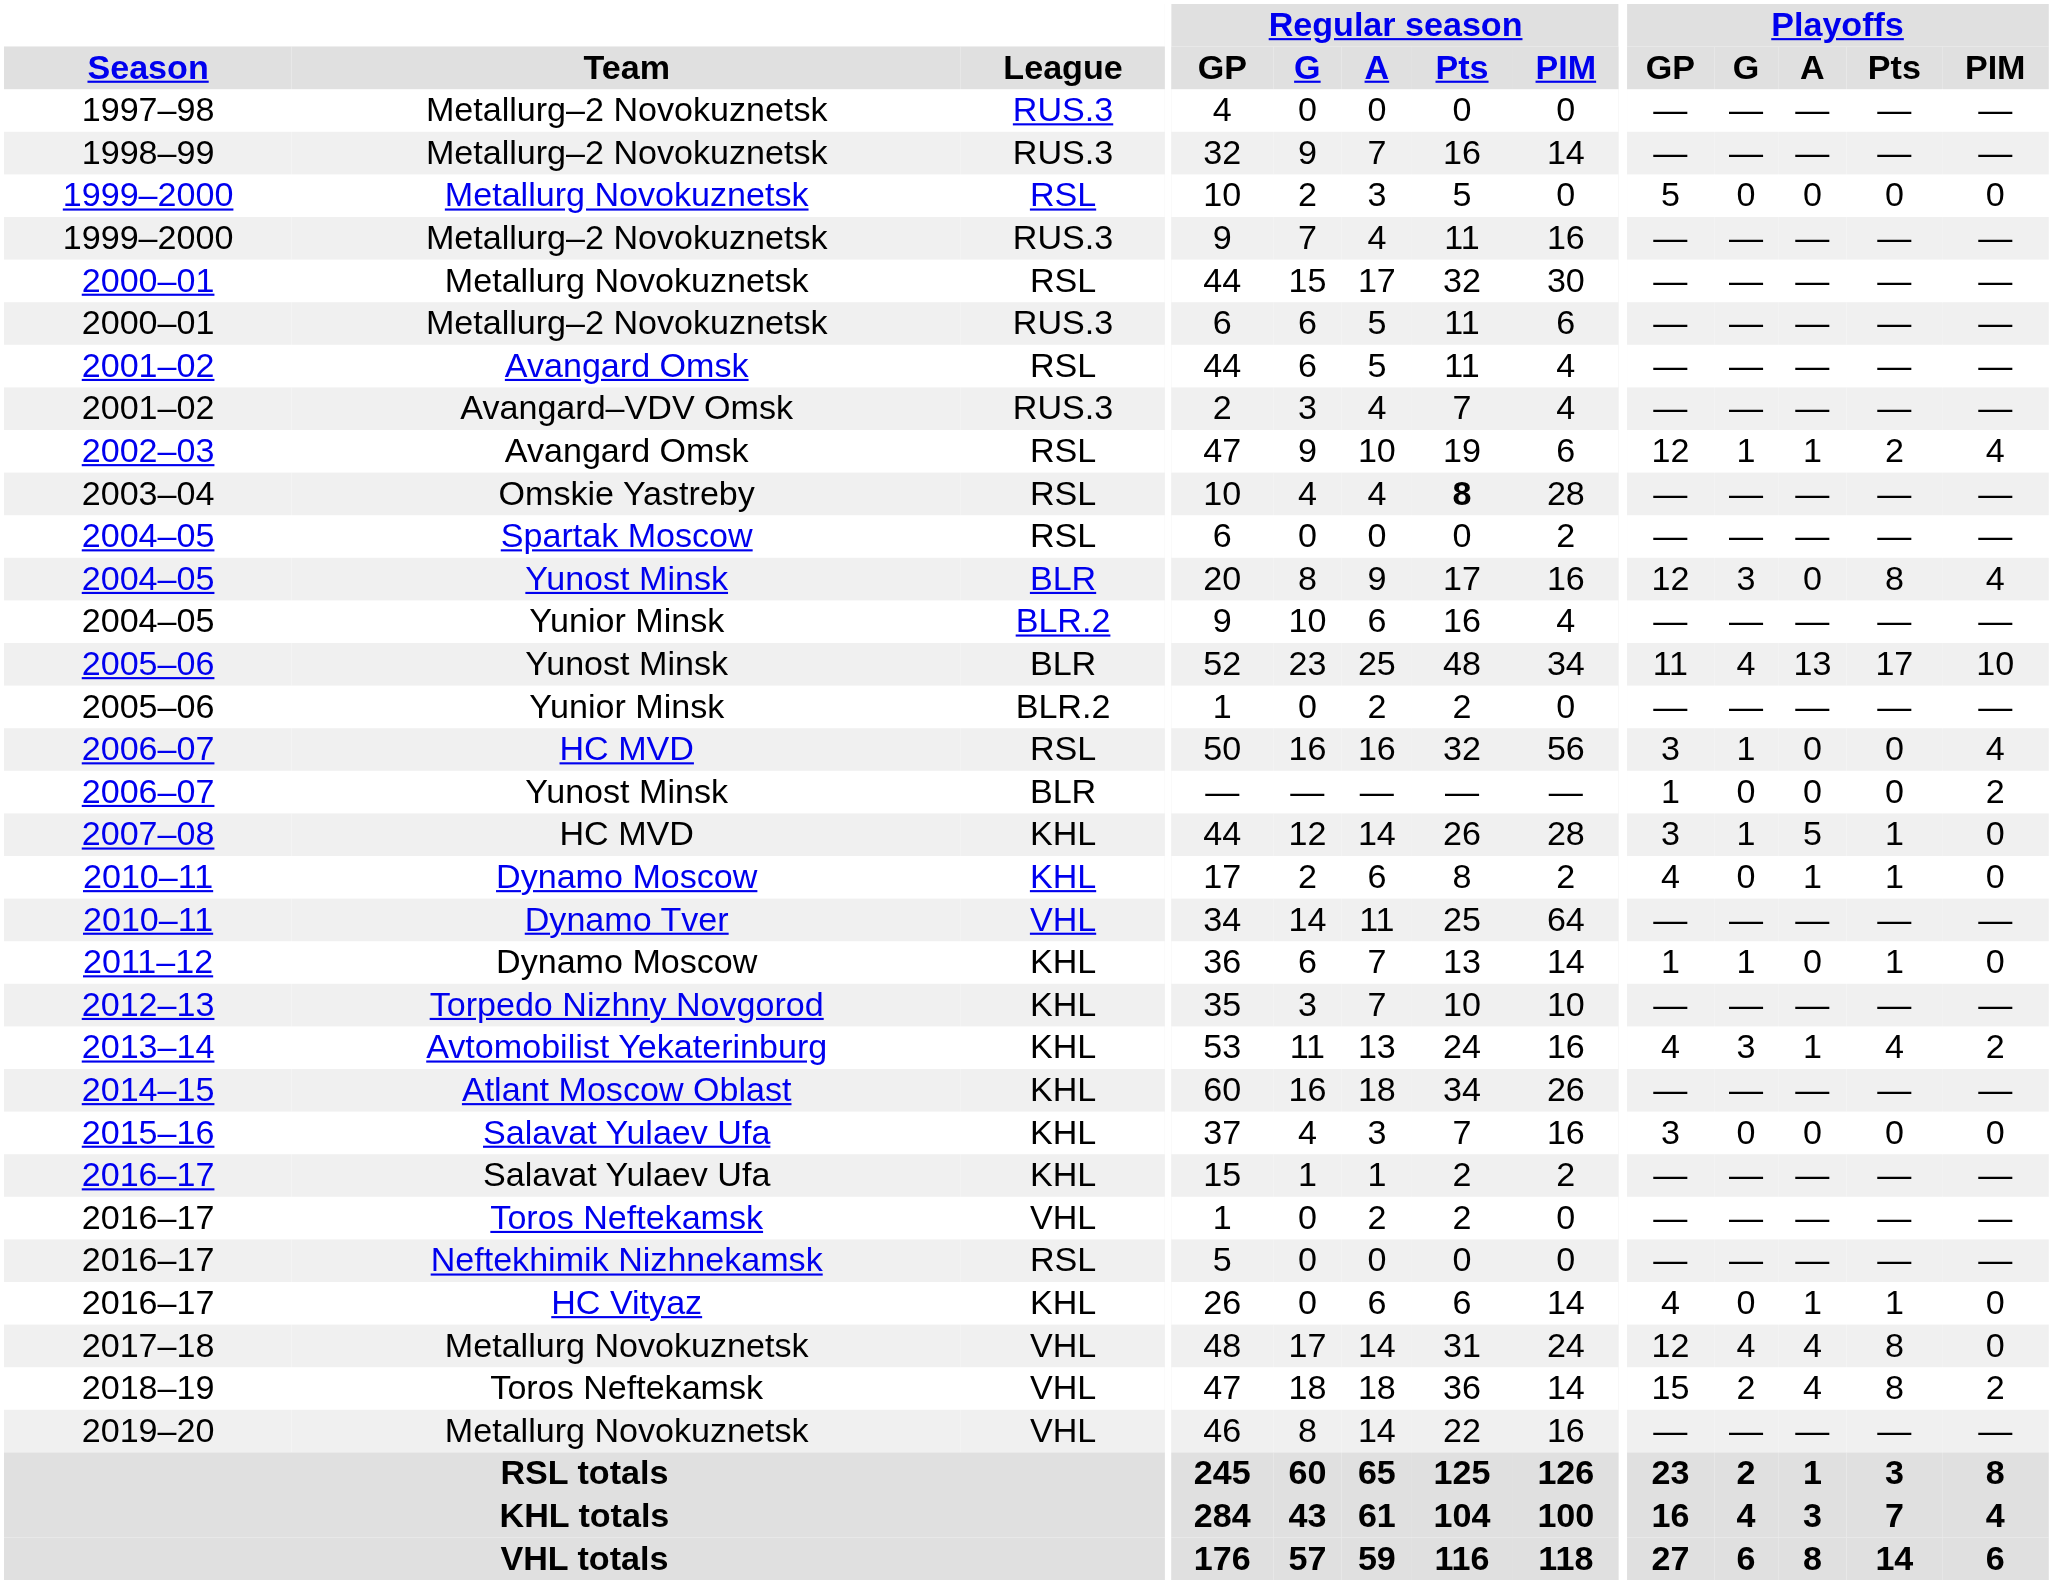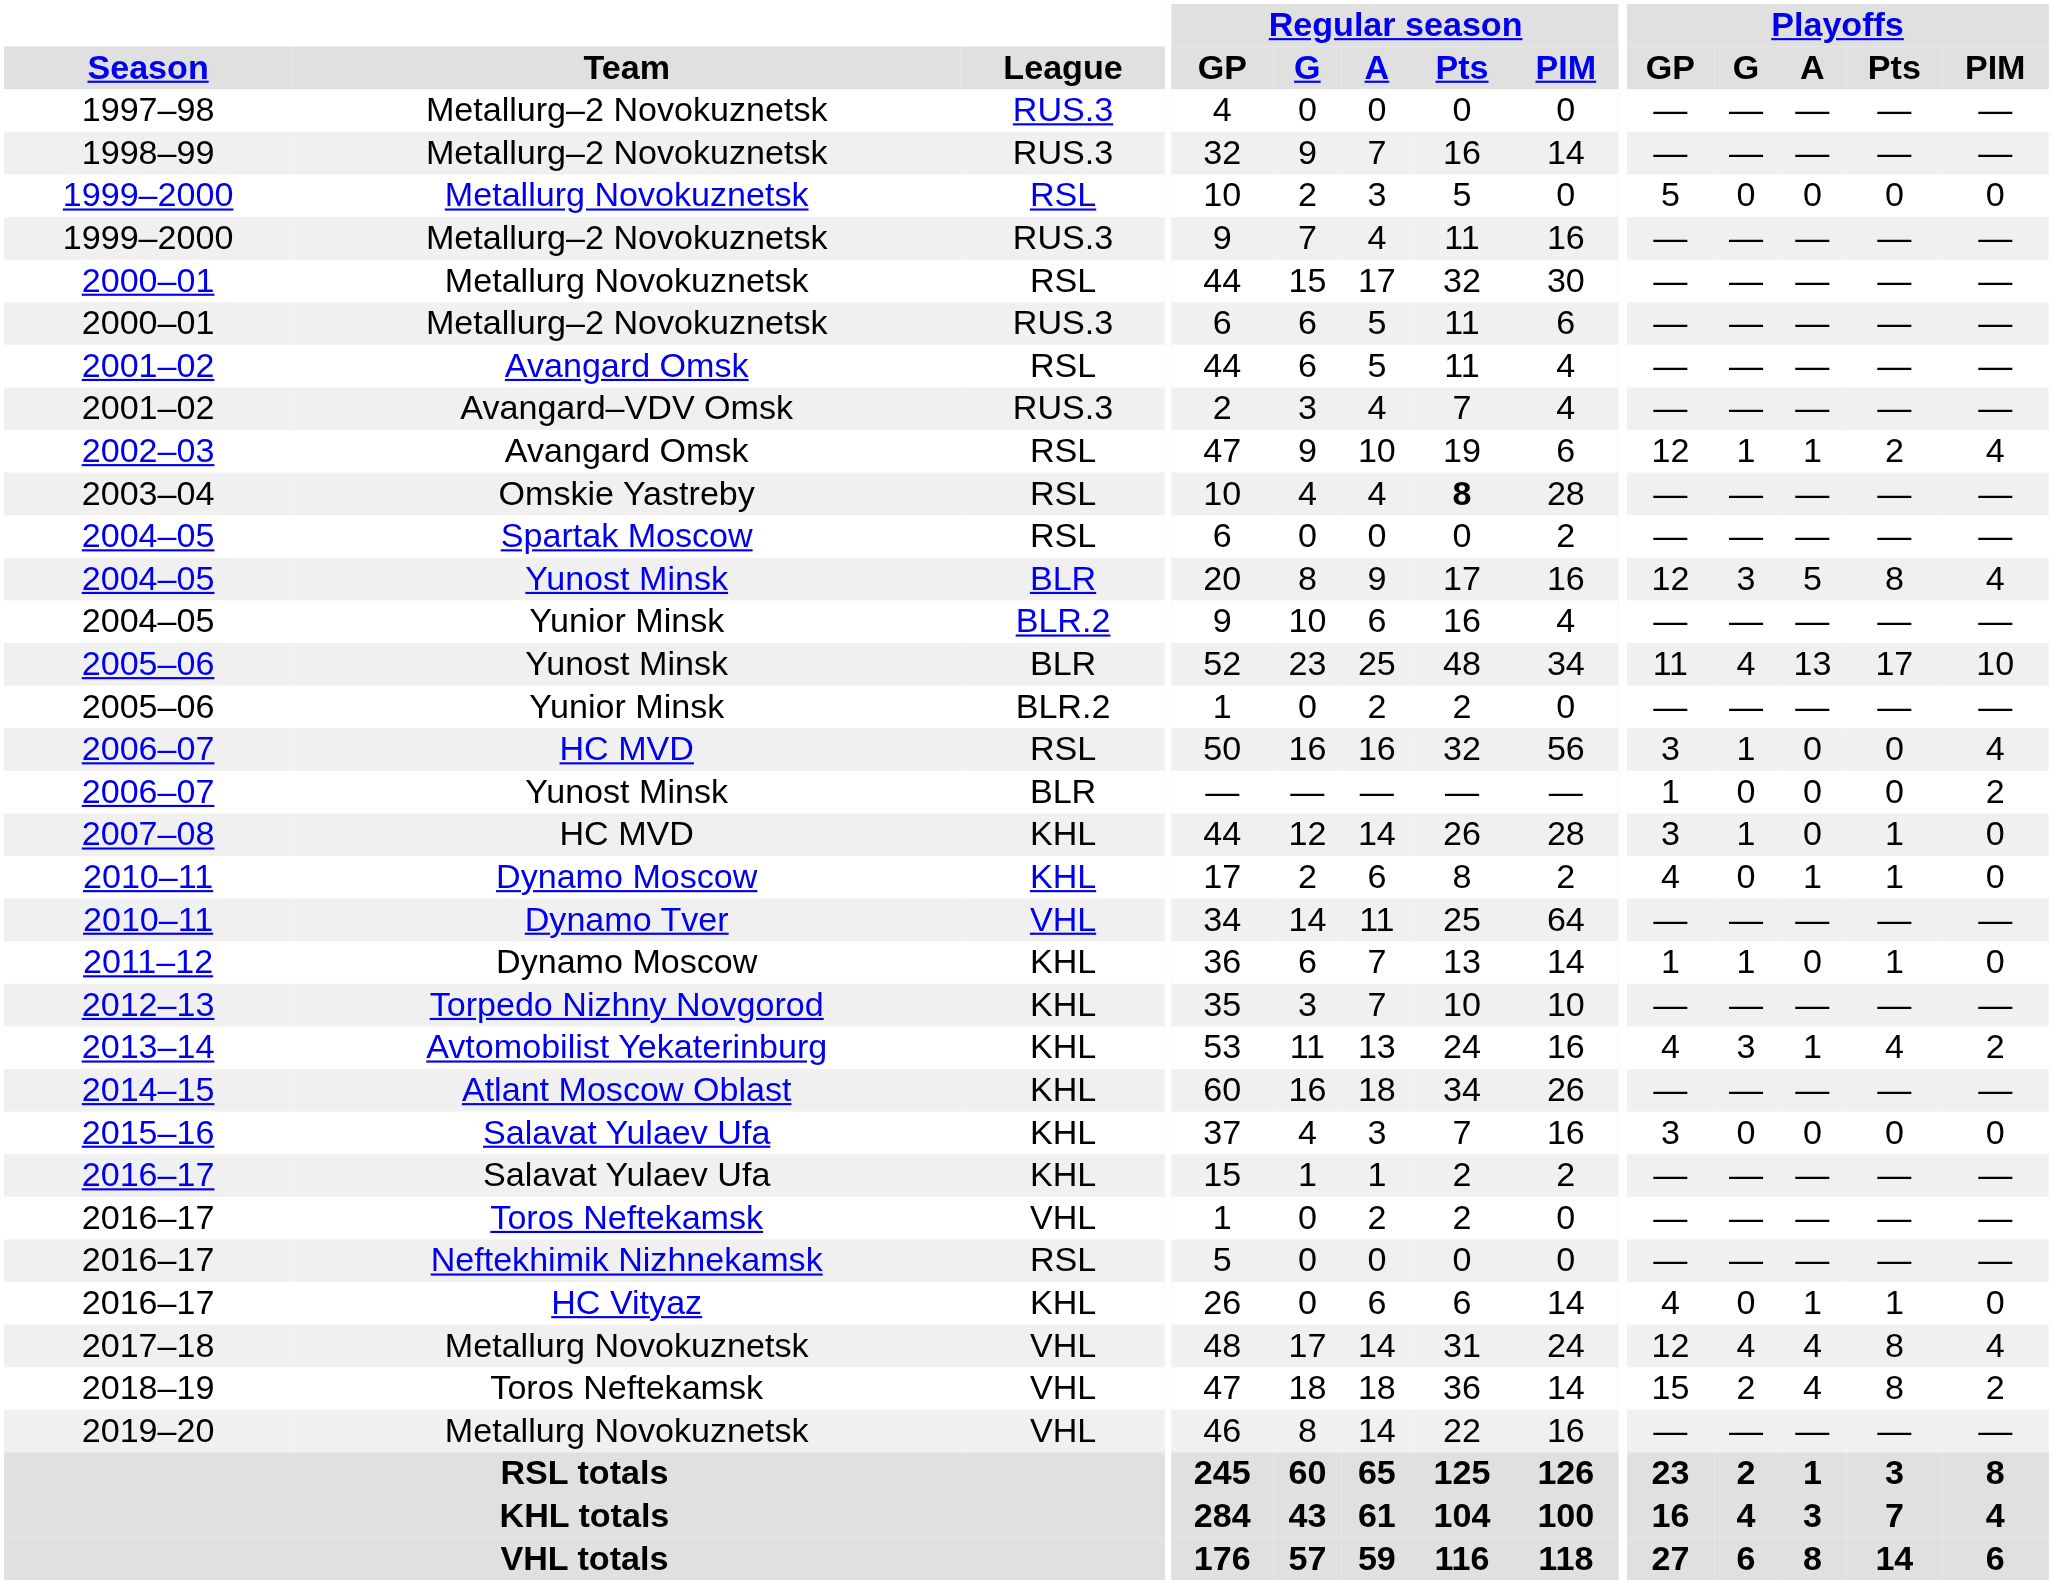 <table border="0" cellpadding="1" cellspacing="0" style="text-align:center; width:60em">
 <tr bgcolor="#e0e0e0">
 <th colspan="3" bgcolor="#ffffff"></th>
 <th rowspan="99" bgcolor="#ffffff"></th>
 <th colspan="5"><a href='#'>Regular season</a></th>
 <th rowspan="99" bgcolor="#ffffff"></th>
 <th colspan="5"><a href='#'>Playoffs</a></th>
 </tr>
 <tr bgcolor="#e0e0e0">
 <th><a href='#'>Season</a></th>
 <th>Team</th>
 <th>League</th>
 <th>GP</th>
 <th><a href='#'>G</a></th>
 <th><a href='#'>A</a></th>
 <th><a href='#'>Pts</a></th>
 <th><a href='#'>PIM</a></th>
 <th>GP</th>
 <th>G</th>
 <th>A</th>
 <th>Pts</th>
 <th>PIM</th>
 </tr>
 <tr>
 <td>1997–98</td>
 <td>Metallurg–2 Novokuznetsk</td>
 <td><a href='#'>RUS.3</a></td>
 <td>4</td>
 <td>0</td>
 <td>0</td>
 <td>0</td>
 <td>0</td>
 <td>—</td>
 <td>—</td>
 <td>—</td>
 <td>—</td>
 <td>—</td>
 </tr>
 <tr bgcolor="#f0f0f0">
 <td>1998–99</td>
 <td>Metallurg–2 Novokuznetsk</td>
 <td>RUS.3</td>
 <td>32</td>
 <td>9</td>
 <td>7</td>
 <td>16</td>
 <td>14</td>
 <td>—</td>
 <td>—</td>
 <td>—</td>
 <td>—</td>
 <td>—</td>
 </tr>
 <tr>
 <td><a href='#'>1999–2000</a></td>
 <td><a href='#'>Metallurg Novokuznetsk</a></td>
 <td><a href='#'>RSL</a></td>
 <td>10</td>
 <td>2</td>
 <td>3</td>
 <td>5</td>
 <td>0</td>
 <td>5</td>
 <td>0</td>
 <td>0</td>
 <td>0</td>
 <td>0</td>
 </tr>
 <tr bgcolor="#f0f0f0">
 <td>1999–2000</td>
 <td>Metallurg–2 Novokuznetsk</td>
 <td>RUS.3</td>
 <td>9</td>
 <td>7</td>
 <td>4</td>
 <td>11</td>
 <td>16</td>
 <td>—</td>
 <td>—</td>
 <td>—</td>
 <td>—</td>
 <td>—</td>
 </tr>
 <tr>
 <td><a href='#'>2000–01</a></td>
 <td>Metallurg Novokuznetsk</td>
 <td>RSL</td>
 <td>44</td>
 <td>15</td>
 <td>17</td>
 <td>32</td>
 <td>30</td>
 <td>—</td>
 <td>—</td>
 <td>—</td>
 <td>—</td>
 <td>—</td>
 </tr>
 <tr bgcolor="#f0f0f0">
 <td>2000–01</td>
 <td>Metallurg–2 Novokuznetsk</td>
 <td>RUS.3</td>
 <td>6</td>
 <td>6</td>
 <td>5</td>
 <td>11</td>
 <td>6</td>
 <td>—</td>
 <td>—</td>
 <td>—</td>
 <td>—</td>
 <td>—</td>
 </tr>
 <tr>
 <td><a href='#'>2001–02</a></td>
 <td><a href='#'>Avangard Omsk</a></td>
 <td>RSL</td>
 <td>44</td>
 <td>6</td>
 <td>5</td>
 <td>11</td>
 <td>4</td>
 <td>—</td>
 <td>—</td>
 <td>—</td>
 <td>—</td>
 <td>—</td>
 </tr>
 <tr bgcolor="#f0f0f0">
 <td>2001–02</td>
 <td>Avangard–VDV Omsk</td>
 <td>RUS.3</td>
 <td>2</td>
 <td>3</td>
 <td>4</td>
 <td>7</td>
 <td>4</td>
 <td>—</td>
 <td>—</td>
 <td>—</td>
 <td>—</td>
 <td>—</td>
 </tr>
 <tr>
 <td><a href='#'>2002–03</a></td>
 <td>Avangard Omsk</td>
 <td>RSL</td>
 <td>47</td>
 <td>9</td>
 <td>10</td>
 <td>19</td>
 <td>6</td>
 <td>12</td>
 <td>1</td>
 <td>1</td>
 <td>2</td>
 <td>4</td>
 </tr>
 <tr bgcolor="#f0f0f0">
 <td>2003–04</td>
 <td>Omskie Yastreby</td>
 <td>RSL</td>
 <td>10</td>
 <td>4</td>
 <td>4</td>
 <td><strong>8</strong></td>
 <td>28</td>
 <td>—</td>
 <td>—</td>
 <td>—</td>
 <td>—</td>
 <td>—</td>
 </tr>
 <tr>
 <td><a href='#'>2004–05</a></td>
 <td><a href='#'>Spartak Moscow</a></td>
 <td>RSL</td>
 <td>6</td>
 <td>0</td>
 <td>0</td>
 <td>0</td>
 <td>2</td>
 <td>—</td>
 <td>—</td>
 <td>—</td>
 <td>—</td>
 <td>—</td>
 </tr>
 <tr bgcolor="#f0f0f0">
 <td><a href='#'>2004–05</a></td>
 <td><a href='#'>Yunost Minsk</a></td>
 <td><a href='#'>BLR</a></td>
 <td>20</td>
 <td>8</td>
 <td>9</td>
 <td>17</td>
 <td>16</td>
 <td>12</td>
 <td>3</td>
-<td>0</td>
+<td>5</td>
 <td>8</td>
 <td>4</td>
 </tr>
 <tr>
 <td>2004–05</td>
 <td>Yunior Minsk</td>
 <td><a href='#'>BLR.2</a></td>
 <td>9</td>
 <td>10</td>
 <td>6</td>
 <td>16</td>
 <td>4</td>
 <td>—</td>
 <td>—</td>
 <td>—</td>
 <td>—</td>
 <td>—</td>
 </tr>
 <tr bgcolor="#f0f0f0">
 <td><a href='#'>2005–06</a></td>
 <td>Yunost Minsk</td>
 <td>BLR</td>
 <td>52</td>
 <td>23</td>
 <td>25</td>
 <td>48</td>
 <td>34</td>
 <td>11</td>
 <td>4</td>
 <td>13</td>
 <td>17</td>
 <td>10</td>
 </tr>
 <tr>
 <td>2005–06</td>
 <td>Yunior Minsk</td>
 <td>BLR.2</td>
 <td>1</td>
 <td>0</td>
 <td>2</td>
 <td>2</td>
 <td>0</td>
 <td>—</td>
 <td>—</td>
 <td>—</td>
 <td>—</td>
 <td>—</td>
 </tr>
 <tr bgcolor="#f0f0f0">
 <td><a href='#'>2006–07</a></td>
 <td><a href='#'>HC MVD</a></td>
 <td>RSL</td>
 <td>50</td>
 <td>16</td>
 <td>16</td>
 <td>32</td>
 <td>56</td>
 <td>3</td>
 <td>1</td>
 <td>0</td>
 <td>0</td>
 <td>4</td>
 </tr>
 <tr>
 <td><a href='#'>2006–07</a></td>
 <td>Yunost Minsk</td>
 <td>BLR</td>
 <td>—</td>
 <td>—</td>
 <td>—</td>
 <td>—</td>
 <td>—</td>
 <td>1</td>
 <td>0</td>
 <td>0</td>
 <td>0</td>
 <td>2</td>
 </tr>
 <tr bgcolor="#f0f0f0">
 <td><a href='#'>2007–08</a></td>
 <td>HC MVD</td>
 <td>KHL</td>
 <td>44</td>
 <td>12</td>
 <td>14</td>
 <td>26</td>
 <td>28</td>
 <td>3</td>
 <td>1</td>
-<td>5</td>
+<td>0</td>
 <td>1</td>
 <td>0</td>
 </tr>
 <tr>
 <td><a href='#'>2010–11</a></td>
 <td><a href='#'>Dynamo Moscow</a></td>
 <td><a href='#'>KHL</a></td>
 <td>17</td>
 <td>2</td>
 <td>6</td>
 <td>8</td>
 <td>2</td>
 <td>4</td>
 <td>0</td>
 <td>1</td>
 <td>1</td>
 <td>0</td>
 </tr>
 <tr bgcolor="#f0f0f0">
 <td><a href='#'>2010–11</a></td>
 <td><a href='#'>Dynamo Tver</a></td>
 <td><a href='#'>VHL</a></td>
 <td>34</td>
 <td>14</td>
 <td>11</td>
 <td>25</td>
 <td>64</td>
 <td>—</td>
 <td>—</td>
 <td>—</td>
 <td>—</td>
 <td>—</td>
 </tr>
 <tr>
 <td><a href='#'>2011–12</a></td>
 <td>Dynamo Moscow</td>
 <td>KHL</td>
 <td>36</td>
 <td>6</td>
 <td>7</td>
 <td>13</td>
 <td>14</td>
 <td>1</td>
 <td>1</td>
 <td>0</td>
 <td>1</td>
 <td>0</td>
 </tr>
 <tr bgcolor="#f0f0f0">
 <td><a href='#'>2012–13</a></td>
 <td><a href='#'>Torpedo Nizhny Novgorod</a></td>
 <td>KHL</td>
 <td>35</td>
 <td>3</td>
 <td>7</td>
 <td>10</td>
 <td>10</td>
 <td>—</td>
 <td>—</td>
 <td>—</td>
 <td>—</td>
 <td>—</td>
 </tr>
 <tr>
 <td><a href='#'>2013–14</a></td>
 <td><a href='#'>Avtomobilist Yekaterinburg</a></td>
 <td>KHL</td>
 <td>53</td>
 <td>11</td>
 <td>13</td>
 <td>24</td>
 <td>16</td>
 <td>4</td>
 <td>3</td>
 <td>1</td>
 <td>4</td>
 <td>2</td>
 </tr>
 <tr bgcolor="#f0f0f0">
 <td><a href='#'>2014–15</a></td>
 <td><a href='#'>Atlant Moscow Oblast</a></td>
 <td>KHL</td>
 <td>60</td>
 <td>16</td>
 <td>18</td>
 <td>34</td>
 <td>26</td>
 <td>—</td>
 <td>—</td>
 <td>—</td>
 <td>—</td>
 <td>—</td>
 </tr>
 <tr>
 <td><a href='#'>2015–16</a></td>
 <td><a href='#'>Salavat Yulaev Ufa</a></td>
 <td>KHL</td>
 <td>37</td>
 <td>4</td>
 <td>3</td>
 <td>7</td>
 <td>16</td>
 <td>3</td>
 <td>0</td>
 <td>0</td>
 <td>0</td>
 <td>0</td>
 </tr>
 <tr bgcolor="#f0f0f0">
 <td><a href='#'>2016–17</a></td>
 <td>Salavat Yulaev Ufa</td>
 <td>KHL</td>
 <td>15</td>
 <td>1</td>
 <td>1</td>
 <td>2</td>
 <td>2</td>
 <td>—</td>
 <td>—</td>
 <td>—</td>
 <td>—</td>
 <td>—</td>
 </tr>
 <tr>
 <td>2016–17</td>
 <td><a href='#'>Toros Neftekamsk</a></td>
 <td>VHL</td>
 <td>1</td>
 <td>0</td>
 <td>2</td>
 <td>2</td>
 <td>0</td>
 <td>—</td>
 <td>—</td>
 <td>—</td>
 <td>—</td>
 <td>—</td>
 </tr>
 <tr bgcolor="#f0f0f0">
 <td>2016–17</td>
 <td><a href='#'>Neftekhimik Nizhnekamsk</a></td>
 <td>RSL</td>
 <td>5</td>
 <td>0</td>
 <td>0</td>
 <td>0</td>
 <td>0</td>
 <td>—</td>
 <td>—</td>
 <td>—</td>
 <td>—</td>
 <td>—</td>
 </tr>
 <tr>
 <td>2016–17</td>
 <td><a href='#'>HC Vityaz</a></td>
 <td>KHL</td>
 <td>26</td>
 <td>0</td>
 <td>6</td>
 <td>6</td>
 <td>14</td>
 <td>4</td>
 <td>0</td>
 <td>1</td>
 <td>1</td>
 <td>0</td>
 </tr>
 <tr bgcolor="#f0f0f0">
 <td>2017–18</td>
 <td>Metallurg Novokuznetsk</td>
 <td>VHL</td>
 <td>48</td>
 <td>17</td>
 <td>14</td>
 <td>31</td>
 <td>24</td>
 <td>12</td>
 <td>4</td>
 <td>4</td>
 <td>8</td>
-<td>0</td>
+<td>4</td>
 </tr>
 <tr>
 <td>2018–19</td>
 <td>Toros Neftekamsk</td>
 <td>VHL</td>
 <td>47</td>
 <td>18</td>
 <td>18</td>
 <td>36</td>
 <td>14</td>
 <td>15</td>
 <td>2</td>
 <td>4</td>
 <td>8</td>
 <td>2</td>
 </tr>
 <tr bgcolor="#f0f0f0">
 <td>2019–20</td>
 <td>Metallurg Novokuznetsk</td>
 <td>VHL</td>
 <td>46</td>
 <td>8</td>
 <td>14</td>
 <td>22</td>
 <td>16</td>
 <td>—</td>
 <td>—</td>
 <td>—</td>
 <td>—</td>
 <td>—</td>
 </tr>
 <tr bgcolor="#e0e0e0">
 <th colspan="3">RSL totals</th>
 <th>245</th>
 <th>60</th>
 <th>65</th>
 <th>125</th>
 <th>126</th>
 <th>23</th>
 <th>2</th>
 <th>1</th>
 <th>3</th>
 <th>8</th>
 </tr>
 <tr bgcolor="#e0e0e0">
 <th colspan="3">KHL totals</th>
 <th>284</th>
 <th>43</th>
 <th>61</th>
 <th>104</th>
 <th>100</th>
 <th>16</th>
 <th>4</th>
 <th>3</th>
 <th>7</th>
 <th>4</th>
 </tr>
 <tr bgcolor="#e0e0e0">
 <th colspan="3">VHL totals</th>
 <th>176</th>
 <th>57</th>
 <th>59</th>
 <th>116</th>
 <th>118</th>
 <th>27</th>
 <th>6</th>
 <th>8</th>
 <th>14</th>
 <th>6</th>
 </tr>
 </table>
